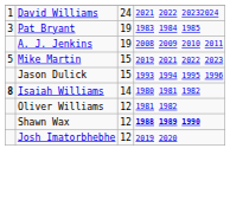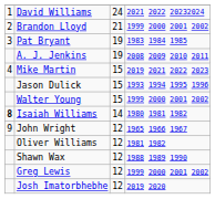 <table class="wikitable">
 <tr>
 </tr>
 <tr>
 <td>1</td>
 <td><a href='#'>David Williams</a></td>
 <td>24</td>
 <td style="font-size:80%;"><a href='#'>2021</a> <a href='#'>2022</a> <a href='#'>2023</a><a href='#'>2024</a></td>
+</tr>
+<tr>
+<td>2</td>
+<td><a href='#'>Brandon Lloyd</a></td>
+<td>21</td>
+<td style="font-size:80%;"><a href='#'>1999</a> <a href='#'>2000</a> <a href='#'>2001</a> <a href='#'>2002</a></td>
 </tr>
 <tr>
 <td>3</td>
 <td><a href='#'>Pat Bryant</a></td>
 <td>19</td>
 <td style="font-size:80%;"><a href='#'>1983</a> <a href='#'>1984</a> <a href='#'>1985</a></td>
 </tr>
 <tr>
 <td></td>
 <td><a href='#'>A. J. Jenkins</a></td>
 <td>19</td>
 <td style="font-size:80%;"><a href='#'>2008</a> <a href='#'>2009</a> <a href='#'>2010</a> <a href='#'>2011</a></td>
 </tr>
 <tr>
-<td>5</td>
+<td>4</td>
 <td><a href='#'>Mike Martin</a></td>
 <td>15</td>
 <td style="font-size:80%;"><a href='#'>2019</a> <a href='#'>2021</a> <a href='#'>2022</a> <a href='#'>2023</a></td>
 </tr>
 <tr>
 <td></td>
 <td>Jason Dulick</td>
 <td>15</td>
 <td style="font-size:80%;"><a href='#'>1993</a> <a href='#'>1994</a> <a href='#'>1995</a> <a href='#'>1996</a></td>
 </tr>
 <tr>
+<td></td>
+<td><a href='#'>Walter Young</a></td>
+<td>15</td>
+<td style="font-size:80%;"><a href='#'>1999</a> <a href='#'>2000</a> <a href='#'>2001</a> <a href='#'>2002</a></td>
+</tr>
+<tr>
 <td><strong>8</strong></td>
 <td><a href='#'>Isaiah Williams</a></td>
 <td>14</td>
 <td style="font-size:80%;"><a href='#'>1980</a> <a href='#'>1981</a> <a href='#'>1982</a></td>
+</tr>
+<tr>
+<td>9</td>
+<td>John Wright</td>
+<td>12</td>
+<td style="font-size:80%;"><a href='#'>1965</a> <a href='#'>1966</a> <a href='#'>1967</a></td>
 </tr>
 <tr>
 <td></td>
 <td>Oliver Williams</td>
 <td>12</td>
 <td style="font-size:80%;"><a href='#'>1981</a> <a href='#'>1982</a></td>
 </tr>
 <tr>
 <td></td>
 <td>Shawn Wax</td>
 <td>12</td>
-<td style="font-size:80%;"><strong><a href='#'>1988</a> <a href='#'>1989</a> <a href='#'>1990</a></strong></td>
+<td style="font-size:80%;"><a href='#'>1988</a> <a href='#'>1989</a> <a href='#'>1990</a></td>
+</tr>
+<tr>
+<td></td>
+<td><a href='#'>Greg Lewis</a></td>
+<td>12</td>
+<td style="font-size:80%;"><a href='#'>1999</a> <a href='#'>2000</a> <a href='#'>2001</a> <a href='#'>2002</a></td>
 </tr>
 <tr>
 <td></td>
 <td><a href='#'>Josh Imatorbhebhe</a></td>
 <td>12</td>
 <td style="font-size:80%;"><a href='#'>2019</a> <a href='#'>2020</a></td>
 </tr>
 </table>
